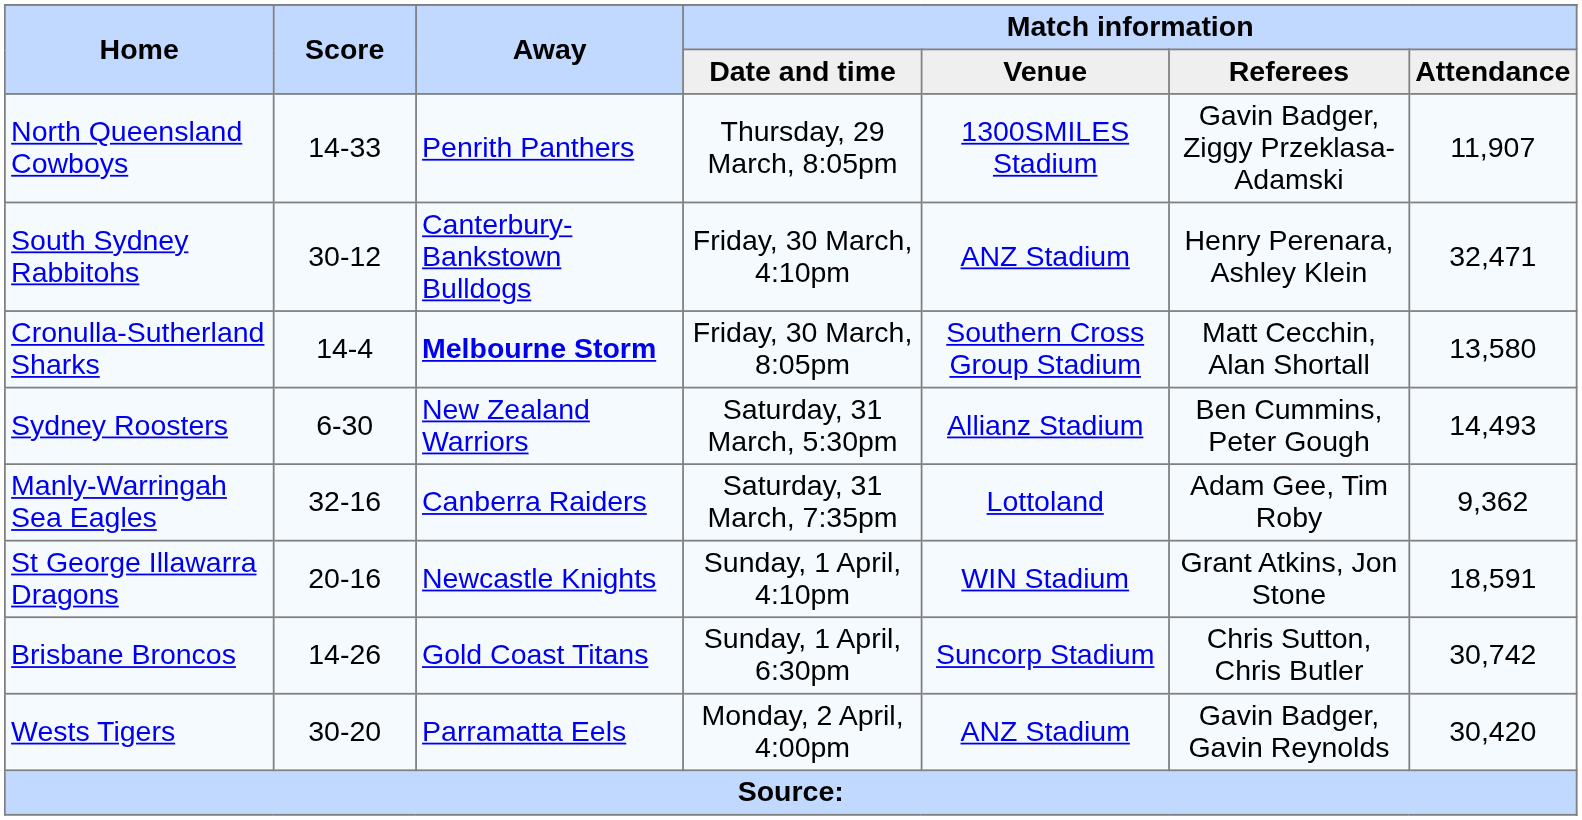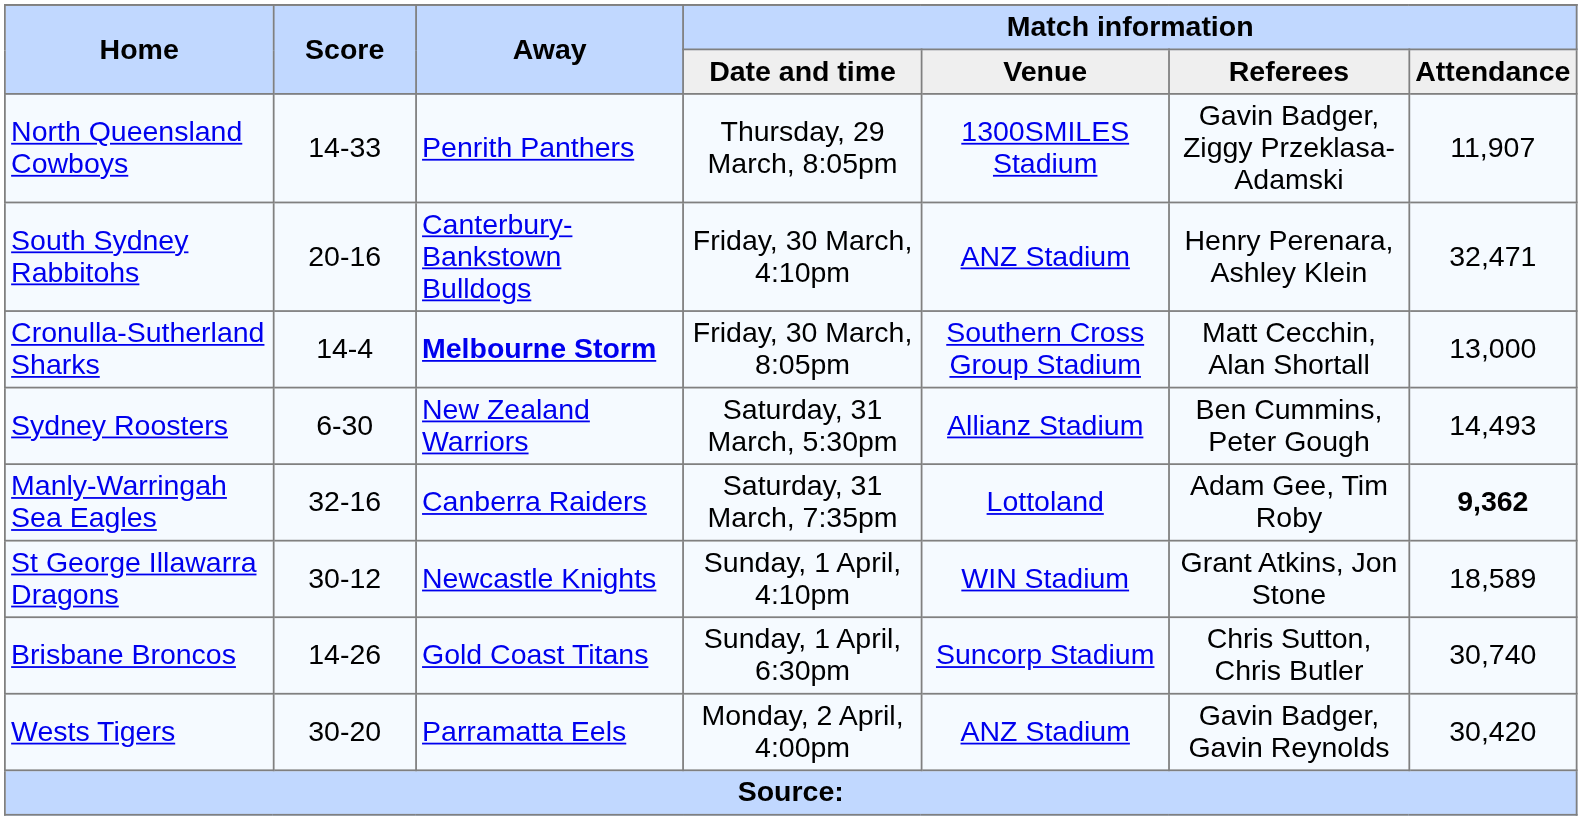 <table border="1" cellpadding="3" cellspacing="0" style="border-collapse:collapse; text-align:center; width:100%;">
 <tr style="background:#c1d8ff;">
 </tr>
 <tr style="background:#c1d8ff;">
 <th rowspan="2" style="width:19%;">Home</th>
 <th rowspan="2" style="width:10%;">Score</th>
 <th rowspan="2" style="width:19%;">Away</th>
 <th colspan=6>Match information</th>
 </tr>
 <tr style="background:#efefef;">
 <th width=17%>Date and time</th>
 <th width=17%>Venue</th>
 <th width=17%>Referees</th>
 <th width=5%>Attendance</th>
 </tr>
 <tr style="text-align:center; background:#f5faff;">
 <td align="left"> <a href='#'>North Queensland Cowboys</a></td>
 <td>14-33</td>
 <td align="left"> <a href='#'>Penrith Panthers</a></td>
 <td>Thursday, 29 March, 8:05pm</td>
 <td><a href='#'>1300SMILES Stadium</a></td>
 <td>Gavin Badger, Ziggy Przeklasa-Adamski</td>
 <td>11,907</td>
 </tr>
 <tr style="text-align:center; background:#f5faff;">
 <td align="left"> <a href='#'>South Sydney Rabbitohs</a></td>
-<td>30-12</td>
+<td>20-16</td>
 <td align="left"> <a href='#'>Canterbury-Bankstown Bulldogs</a></td>
 <td>Friday, 30 March, 4:10pm</td>
 <td><a href='#'>ANZ Stadium</a></td>
 <td>Henry Perenara, Ashley Klein</td>
 <td>32,471</td>
 </tr>
 <tr style="text-align:center; background:#f5faff;">
 <td align="left"> <a href='#'>Cronulla-Sutherland Sharks</a></td>
 <td>14-4</td>
 <td align="left"><strong> <a href='#'>Melbourne Storm</a></strong></td>
 <td>Friday, 30 March, 8:05pm</td>
 <td><a href='#'>Southern Cross Group Stadium</a></td>
 <td>Matt Cecchin, Alan Shortall</td>
-<td>13,580</td>
+<td>13,000</td>
 </tr>
 <tr style="text-align:center; background:#f5faff;">
 <td align="left"> <a href='#'>Sydney Roosters</a></td>
 <td>6-30</td>
 <td align="left"> <a href='#'>New Zealand Warriors</a></td>
 <td>Saturday, 31 March, 5:30pm</td>
 <td><a href='#'>Allianz Stadium</a></td>
 <td>Ben Cummins, Peter Gough</td>
 <td>14,493</td>
 </tr>
 <tr style="text-align:center; background:#f5faff;">
 <td align="left"> <a href='#'>Manly-Warringah Sea Eagles</a></td>
 <td>32-16</td>
 <td align="left"> <a href='#'>Canberra Raiders</a></td>
 <td>Saturday, 31 March, 7:35pm</td>
 <td><a href='#'>Lottoland</a></td>
 <td>Adam Gee, Tim Roby</td>
-<td>9,362</td>
+<td><strong>9,362</strong></td>
 </tr>
 <tr style="text-align:center; background:#f5faff;">
 <td align="left"> <a href='#'>St George Illawarra Dragons</a></td>
-<td>20-16</td>
+<td>30-12</td>
 <td align="left"> <a href='#'>Newcastle Knights</a></td>
 <td>Sunday, 1 April, 4:10pm</td>
 <td><a href='#'>WIN Stadium</a></td>
 <td>Grant Atkins, Jon Stone</td>
-<td>18,591</td>
+<td>18,589</td>
 </tr>
 <tr style="text-align:center; background:#f5faff;">
 <td align="left"> <a href='#'>Brisbane Broncos</a></td>
 <td>14-26</td>
 <td align="left"> <a href='#'>Gold Coast Titans</a></td>
 <td>Sunday, 1 April, 6:30pm</td>
 <td><a href='#'>Suncorp Stadium</a></td>
 <td>Chris Sutton, Chris Butler</td>
-<td>30,742</td>
+<td>30,740</td>
 </tr>
 <tr style="text-align:center; background:#f5faff;">
 <td align="left"> <a href='#'>Wests Tigers</a></td>
 <td>30-20</td>
 <td align="left"> <a href='#'>Parramatta Eels</a></td>
 <td>Monday, 2 April, 4:00pm</td>
 <td><a href='#'>ANZ Stadium</a></td>
 <td>Gavin Badger, Gavin Reynolds</td>
 <td>30,420</td>
 </tr>
 <tr style="background:#c1d8ff;">
 <th colspan=7>Source:</th>
 </tr>
 </table>
